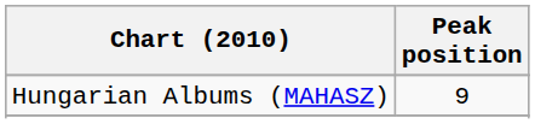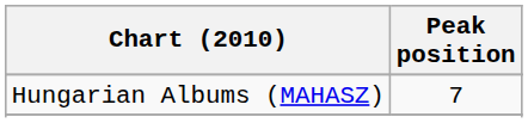 <table class="wikitable sortable">
 <tr>
 <th>Chart (2010)</th>
 <th>Peak<br>position</th>
 </tr>
 <tr>
 </tr>
 <tr>
 </tr>
 <tr>
 </tr>
 <tr>
 <td>Hungarian Albums (<a href='#'>MAHASZ</a>)</td>
-<td style="text-align:center;">9</td>
+<td style="text-align:center;">7</td>
 </tr>
 <tr>
 </tr>
 <tr>
 </tr>
 <tr>
 </tr>
 <tr>
 </tr>
 </table>
